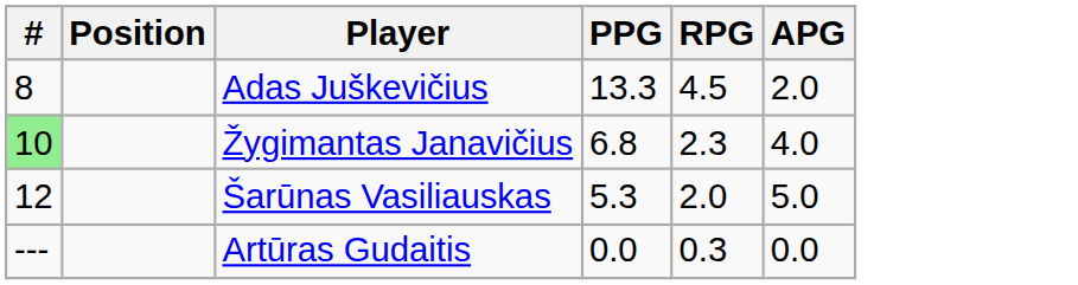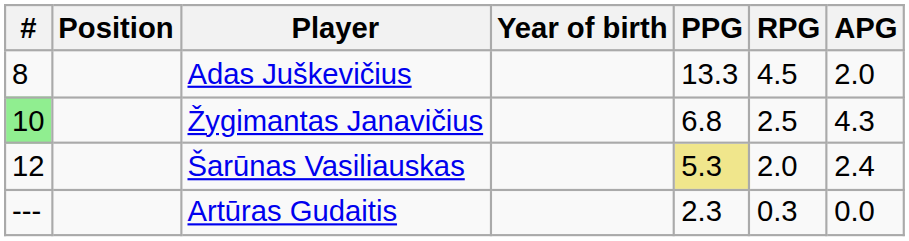 <table class="wikitable" style="font-size:85%">
 <tr>
 <th>#</th>
 <th>Position</th>
 <th>Player</th>
+<th>Year of birth</th>
 <th>PPG</th>
 <th>RPG</th>
 <th>APG</th>
 </tr>
 <tr>
 <td>8</td>
 <td></td>
 <td><a href='#'>Adas Juškevičius</a></td>
+<td></td>
 <td><span>13.3</span></td>
 <td><span>4.5</span></td>
 <td><span>2.0</span></td>
 </tr>
 <tr>
 <td style="background: lightgreen;">10</td>
 <td></td>
 <td><a href='#'>Žygimantas Janavičius</a></td>
+<td></td>
 <td><span>6.8</span></td>
-<td><span>2.3</span></td>
-<td><span>4.0</span></td>
+<td><span>2.5</span></td>
+<td><span>4.3</span></td>
 </tr>
 <tr>
 <td>12</td>
 <td></td>
 <td><a href='#'>Šarūnas Vasiliauskas</a></td>
-<td><span>5.3</span></td>
+<td></td>
+<td style="background: khaki;"><span>5.3</span></td>
 <td><span>2.0</span></td>
-<td><span>5.0</span></td>
+<td><span>2.4</span></td>
 </tr>
 <tr>
 <td>---</td>
 <td></td>
 <td><a href='#'>Artūras Gudaitis</a></td>
-<td><span>0.0</span></td>
+<td></td>
+<td><span>2.3</span></td>
 <td><span>0.3</span></td>
 <td><span>0.0</span></td>
 </tr>
 </table>
